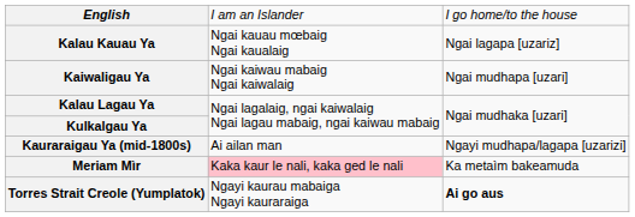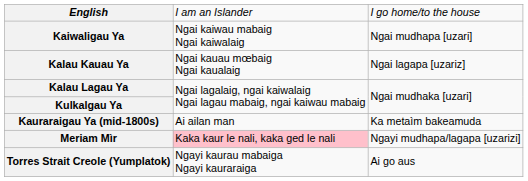 <table class="wikitable">
 <tr>
 <th align=left><em>English</em></th>
 <td><em>I am an Islander</em></td>
 <td><em>I go home/to the house</em></td>
 </tr>
 <tr>
+<th align=left>Kaiwaligau Ya</th>
+<td>Ngai kaiwau mabaig<br>Ngai kaiwalaig</td>
+<td>Ngai mudhapa [uzari]</td>
+</tr>
+<tr>
 <th align=left>Kalau Kauau Ya</th>
 <td>Ngai kauau mœbaig<br>Ngai kaualaig</td>
 <td>Ngai lagapa [uzariz]</td>
-</tr>
-<tr>
-<th align=left>Kaiwaligau Ya</th>
-<td>Ngai kaiwau mabaig<br>Ngai kaiwalaig</td>
-<td>Ngai mudhapa [uzari]</td>
 </tr>
 <tr>
 <th align=left>Kalau Lagau Ya</th>
 <td rowspan="2">Ngai lagalaig, ngai kaiwalaig<br>Ngai lagau mabaig, ngai kaiwau mabaig</td>
 <td rowspan="2">Ngai mudhaka [uzari]</td>
 </tr>
 <tr>
 <th align=left>Kulkalgau Ya</th>
 </tr>
 <tr>
 <th align="left">Kauraraigau Ya (mid-1800s)</th>
 <td>Ai ailan man</td>
-<td>Ngayi mudhapa/lagapa [uzarizi]</td>
+<td>Ka metaìm bakeamuda</td>
 </tr>
 <tr>
 <th align="left">Meriam Mìr</th>
 <td style="background: pink;">Kaka kaur le nali, kaka ged le nali</td>
-<td>Ka metaìm bakeamuda</td>
+<td>Ngayi mudhapa/lagapa [uzarizi]</td>
 </tr>
 <tr>
 <th align="left">Torres Strait Creole (Yumplatok)</th>
 <td>Ngayi kaurau mabaiga<br>Ngayi kauraraiga</td>
-<td><strong>Ai go aus</strong></td>
+<td>Ai go aus</td>
 </tr>
 </table>
